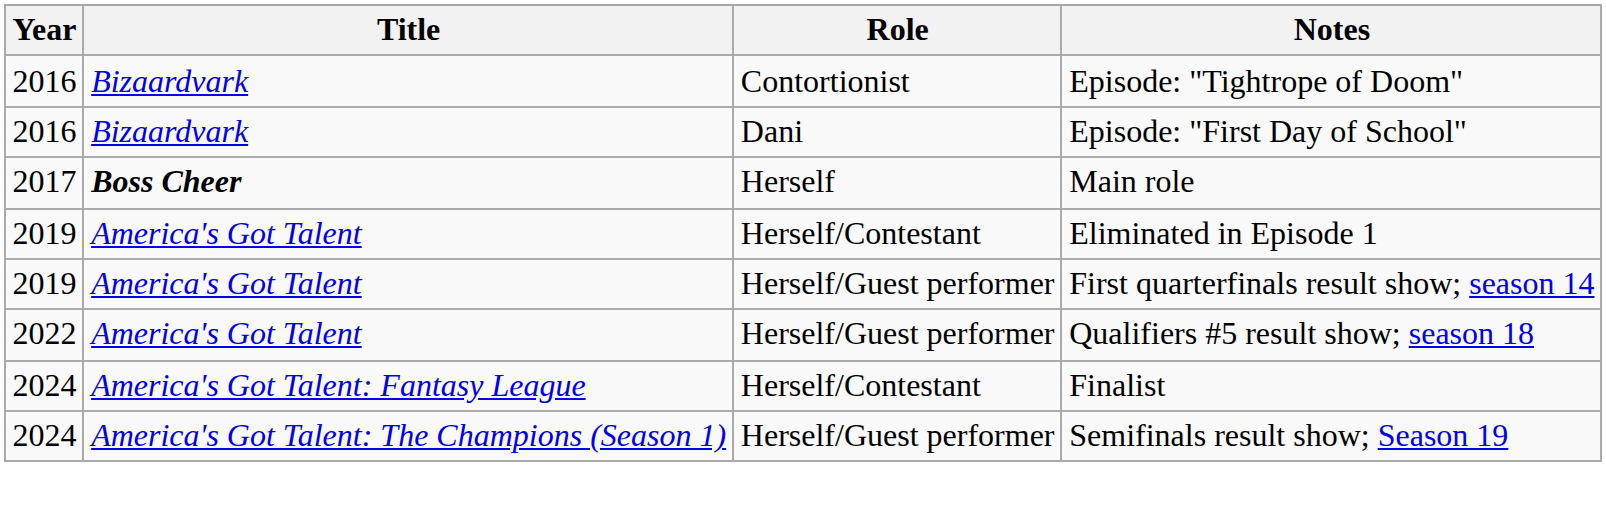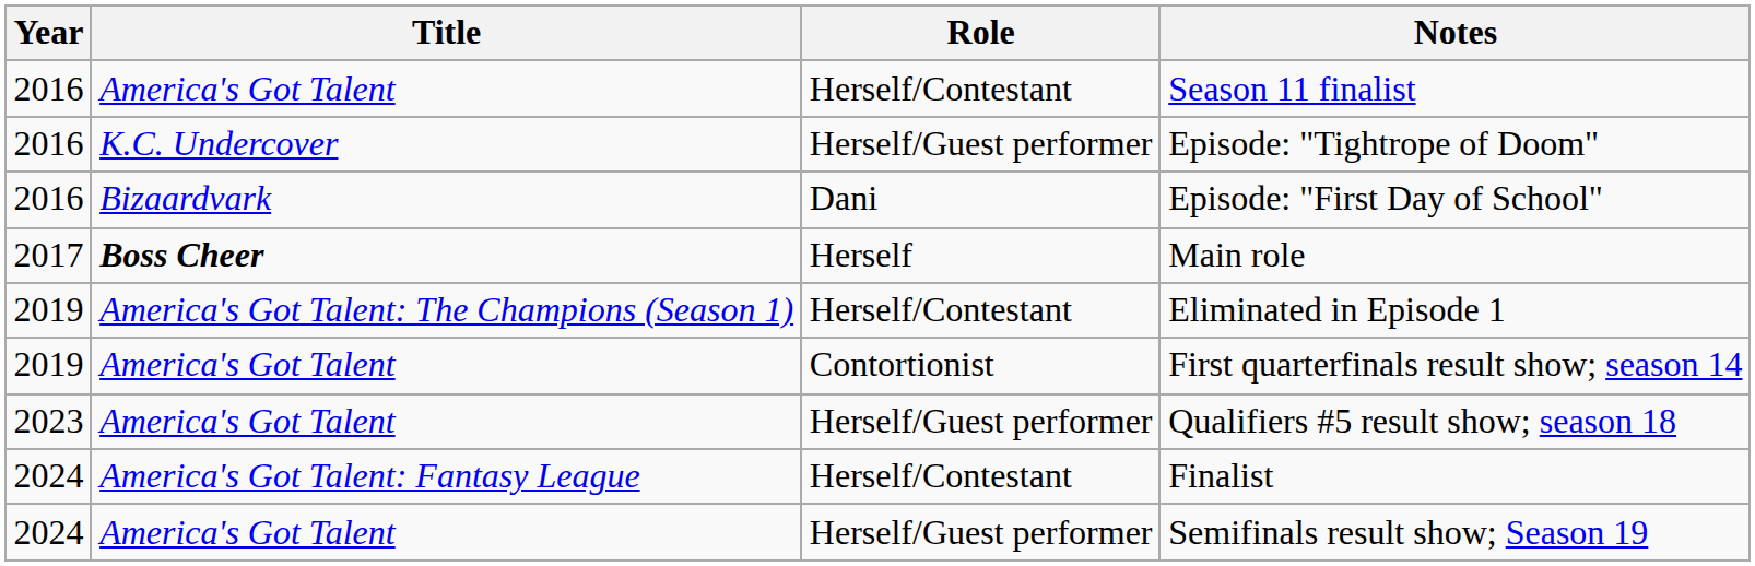 <table class = "wikitable sortable">
 <tr>
 <th>Year</th>
 <th>Title</th>
 <th>Role</th>
 <th class = "unsortable">Notes</th>
 </tr>
 <tr>
 <td>2016</td>
-<td><em><a href='#'>Bizaardvark</a></em></td>
-<td>Contortionist</td>
+<td><em><a href='#'>America's Got Talent</a></em></td>
+<td>Herself/Contestant</td>
+<td><a href='#'>Season 11 finalist</a></td>
+</tr>
+<tr>
+<td>2016</td>
+<td><em><a href='#'>K.C. Undercover</a></em></td>
+<td>Herself/Guest performer</td>
 <td>Episode: "Tightrope of Doom"</td>
 </tr>
 <tr>
 <td>2016</td>
 <td><em><a href='#'>Bizaardvark</a></em></td>
 <td>Dani</td>
 <td>Episode: "First Day of School"</td>
 </tr>
 <tr>
 <td>2017</td>
 <td><strong><em>Boss Cheer</em></strong></td>
 <td>Herself</td>
 <td>Main role</td>
 </tr>
 <tr>
 <td>2019</td>
-<td><em><a href='#'>America's Got Talent</a></em></td>
+<td><em><a href='#'>America's Got Talent: The Champions (Season 1)</a></em></td>
 <td>Herself/Contestant</td>
 <td>Eliminated in Episode 1</td>
 </tr>
 <tr>
 <td>2019</td>
 <td><em><a href='#'>America's Got Talent</a></em></td>
-<td>Herself/Guest performer</td>
+<td>Contortionist</td>
 <td>First quarterfinals result show; <a href='#'>season 14</a></td>
 </tr>
 <tr>
-<td>2022</td>
+<td>2023</td>
 <td><em><a href='#'>America's Got Talent</a></em></td>
 <td>Herself/Guest performer</td>
 <td>Qualifiers #5 result show; <a href='#'>season 18</a></td>
 </tr>
 <tr>
 <td>2024</td>
 <td><em><a href='#'>America's Got Talent: Fantasy League</a></em></td>
 <td>Herself/Contestant</td>
 <td>Finalist</td>
 </tr>
 <tr>
 <td>2024</td>
-<td><em><a href='#'>America's Got Talent: The Champions (Season 1)</a></em></td>
+<td><em><a href='#'>America's Got Talent</a></em></td>
 <td>Herself/Guest performer</td>
 <td>Semifinals result show; <a href='#'>Season 19</a></td>
 </tr>
 </table>
